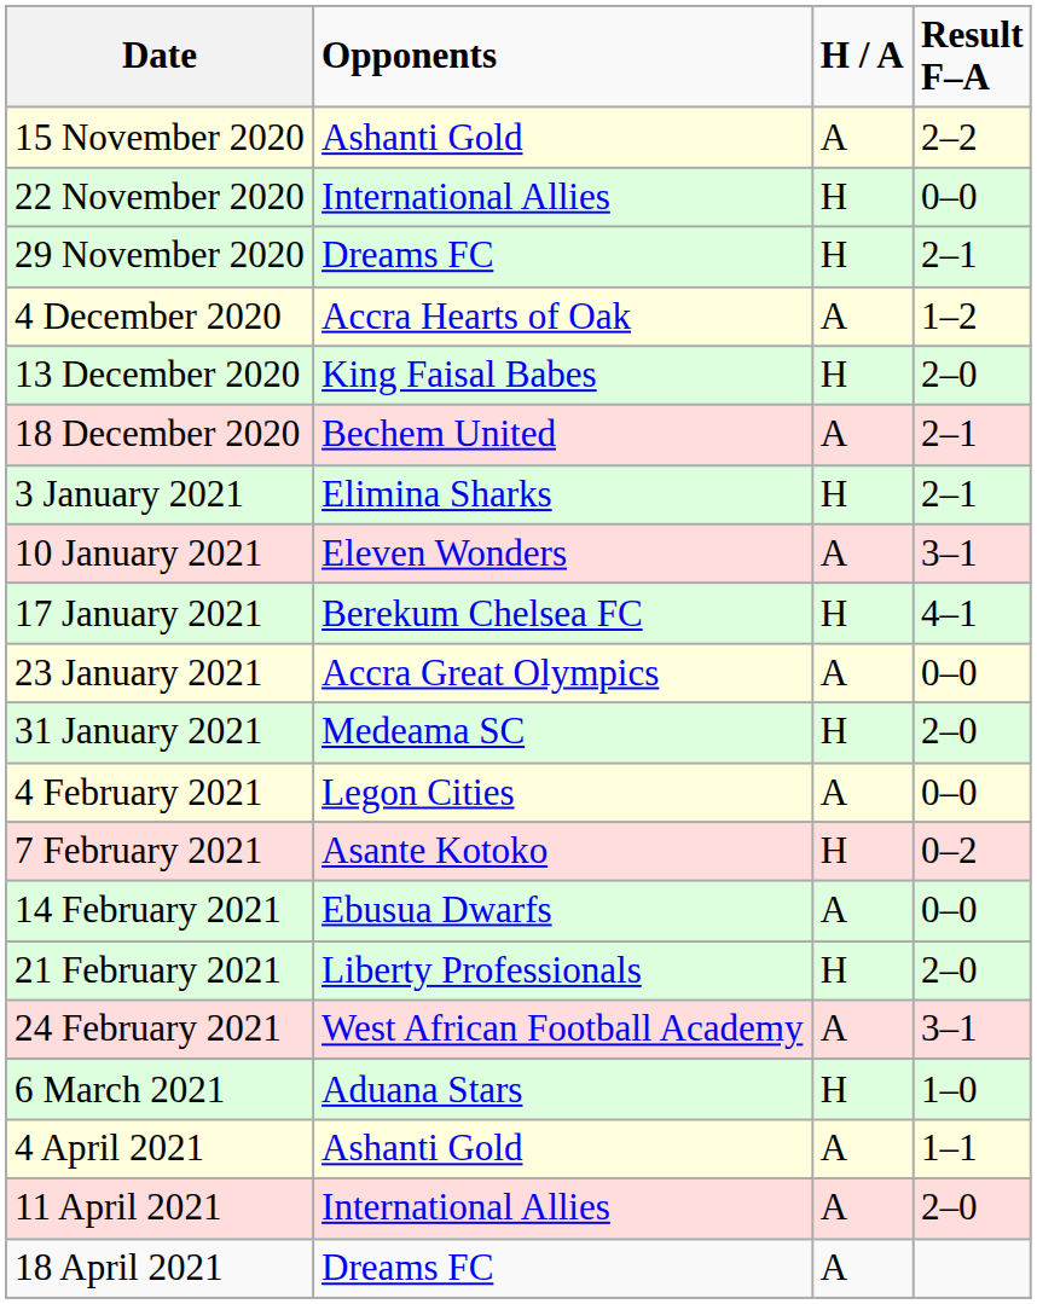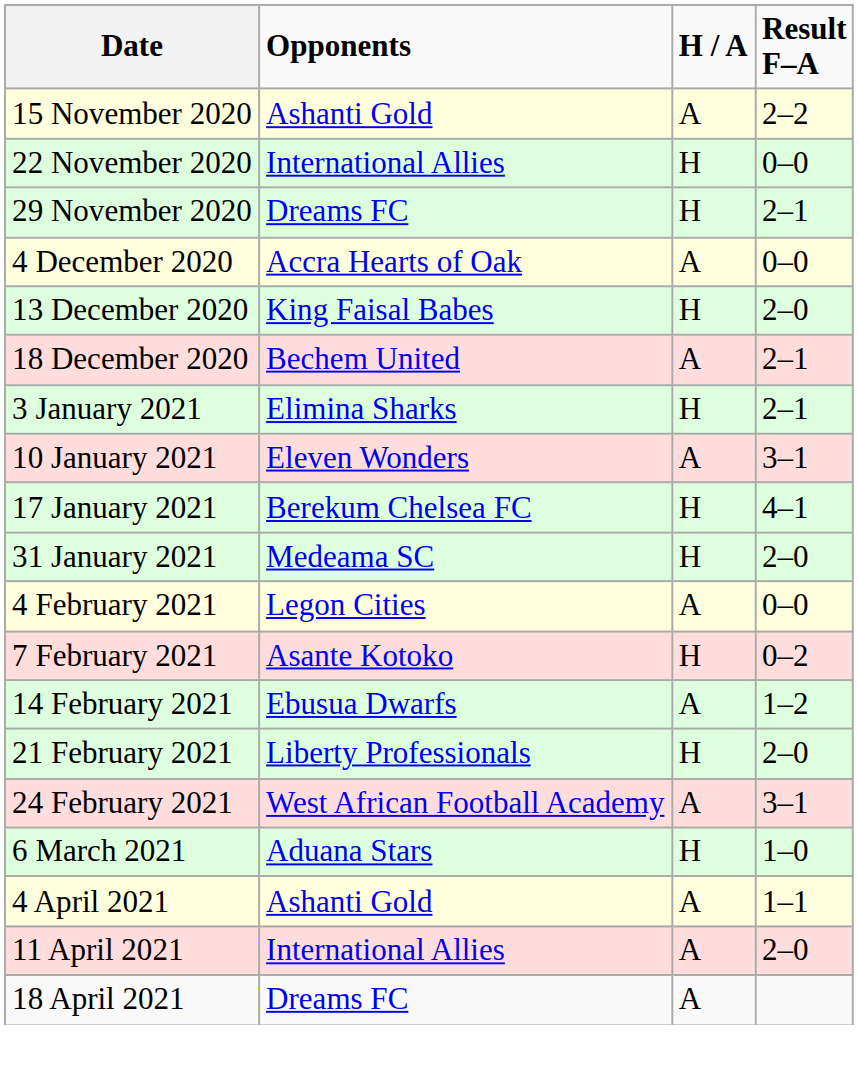 <table class="wikitable">
 <tr>
 <th><strong>Date</strong></th>
 <td><strong>Opponents</strong></td>
 <td><strong>H / A</strong></td>
 <td><strong>Result</strong><br><strong>F–A</strong></td>
 </tr>
 <tr style="background:#ffffdd">
 <td>15 November 2020</td>
 <td><a href='#'>Ashanti Gold</a></td>
 <td>A</td>
 <td>2–2</td>
 </tr>
 <tr style="background:#ddffdd">
 <td>22 November 2020</td>
 <td><a href='#'>International Allies</a></td>
 <td>H</td>
 <td>0–0</td>
 </tr>
 <tr style="background:#ddffdd">
 <td>29 November 2020</td>
 <td><a href='#'>Dreams FC</a></td>
 <td>H</td>
 <td>2–1</td>
 </tr>
 <tr style="background:#ffffdd">
 <td>4 December 2020</td>
 <td><a href='#'>Accra Hearts of Oak</a></td>
 <td>A</td>
-<td>1–2</td>
+<td>0–0</td>
 </tr>
 <tr style="background:#ddffdd">
 <td>13 December 2020</td>
 <td><a href='#'>King Faisal Babes</a></td>
 <td>H</td>
 <td>2–0</td>
 </tr>
 <tr style="background:#ffdddd">
 <td>18 December 2020</td>
 <td><a href='#'>Bechem United</a></td>
 <td>A</td>
 <td>2–1</td>
 </tr>
 <tr style="background:#ddffdd">
 <td>3 January 2021</td>
 <td><a href='#'>Elimina Sharks</a></td>
 <td>H</td>
 <td>2–1</td>
 </tr>
 <tr style="background:#ffdddd">
 <td>10 January 2021</td>
 <td><a href='#'>Eleven Wonders</a></td>
 <td>A</td>
 <td>3–1</td>
 </tr>
 <tr style="background:#ddffdd">
 <td>17 January 2021</td>
 <td><a href='#'>Berekum Chelsea FC</a></td>
 <td>H</td>
 <td>4–1</td>
 </tr>
-<tr style="background:#ffffdd">
-<td>23 January 2021</td>
-<td><a href='#'>Accra Great Olympics</a></td>
-<td>A</td>
-<td>0–0</td>
-</tr>
 <tr style="background:#ddffdd">
 <td>31 January 2021</td>
 <td><a href='#'>Medeama SC</a></td>
 <td>H</td>
 <td>2–0</td>
 </tr>
 <tr style="background:#ffffdd">
 <td>4 February 2021</td>
 <td><a href='#'>Legon Cities</a></td>
 <td>A</td>
 <td>0–0</td>
 </tr>
 <tr style="background:#ffdddd">
 <td>7 February 2021</td>
 <td><a href='#'>Asante Kotoko</a></td>
 <td>H</td>
 <td>0–2</td>
 </tr>
 <tr style="background:#ddffdd">
 <td>14 February 2021</td>
 <td><a href='#'>Ebusua Dwarfs</a></td>
 <td>A</td>
-<td>0–0</td>
+<td>1–2</td>
 </tr>
 <tr style="background:#ddffdd">
 <td>21 February 2021</td>
 <td><a href='#'>Liberty Professionals</a></td>
 <td>H</td>
 <td>2–0</td>
 </tr>
 <tr style="background:#ffdddd">
 <td>24 February 2021</td>
 <td><a href='#'>West African Football Academy</a></td>
 <td>A</td>
 <td>3–1</td>
 </tr>
 <tr style="background:#ddffdd">
 <td>6 March 2021</td>
 <td><a href='#'>Aduana Stars</a></td>
 <td>H</td>
 <td>1–0</td>
 </tr>
 <tr style="background:#ffffdd">
 <td>4 April 2021</td>
 <td><a href='#'>Ashanti Gold</a></td>
 <td>A</td>
 <td>1–1</td>
 </tr>
 <tr style="background:#ffdddd">
 <td>11 April 2021</td>
 <td><a href='#'>International Allies</a></td>
 <td>A</td>
 <td>2–0</td>
 </tr>
 <tr style="background:">
 <td>18 April 2021</td>
 <td><a href='#'>Dreams FC</a></td>
 <td>A</td>
 <td></td>
 </tr>
 </table>
